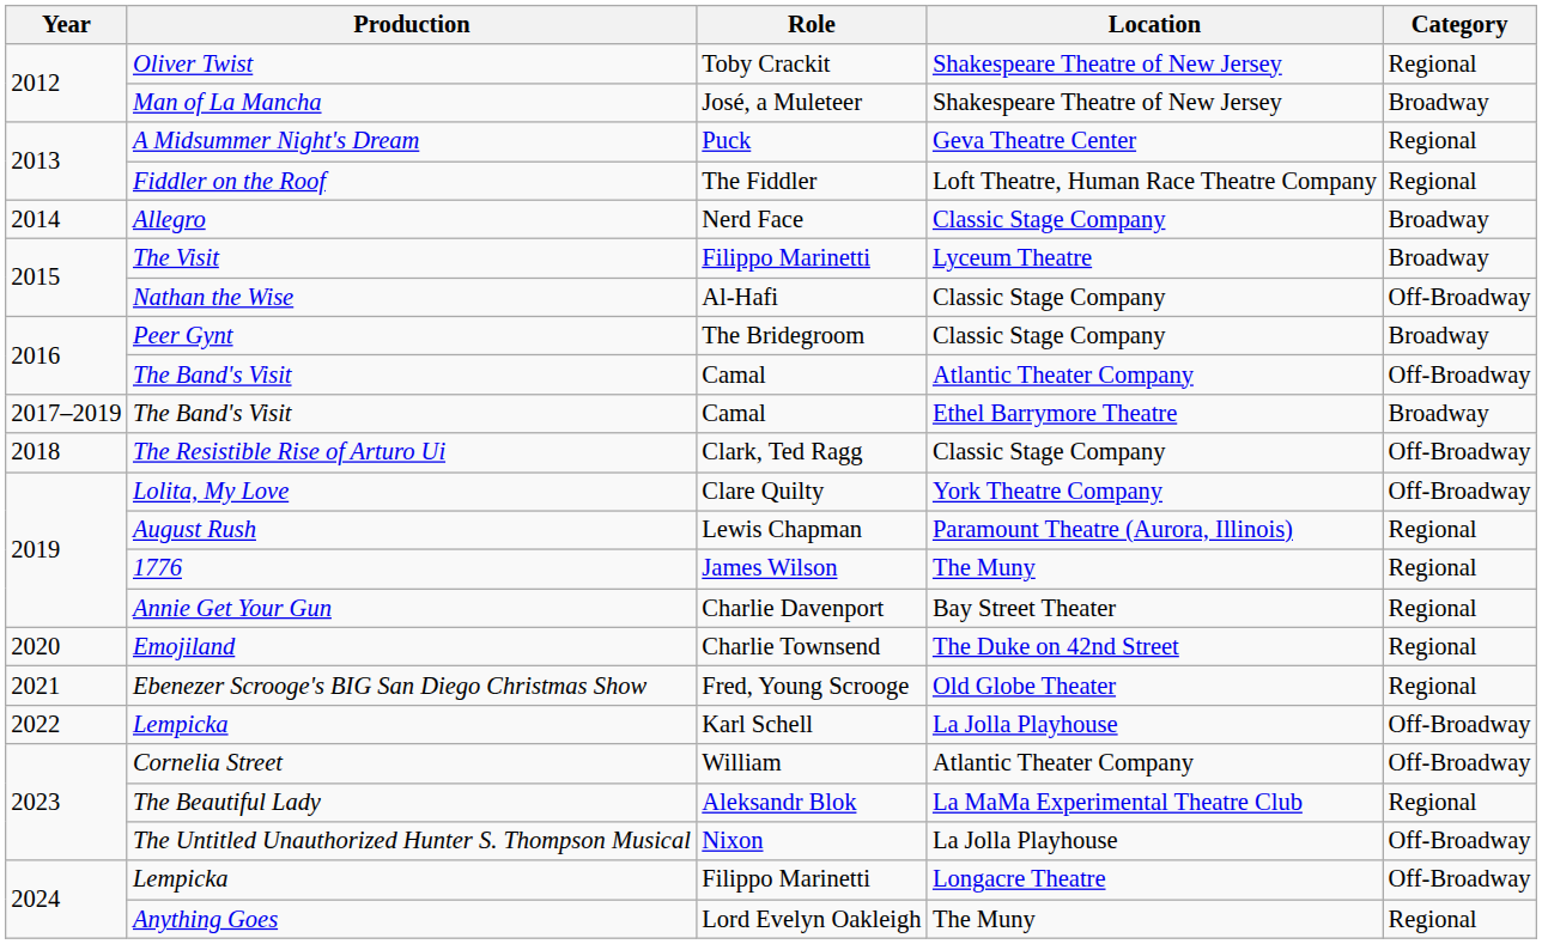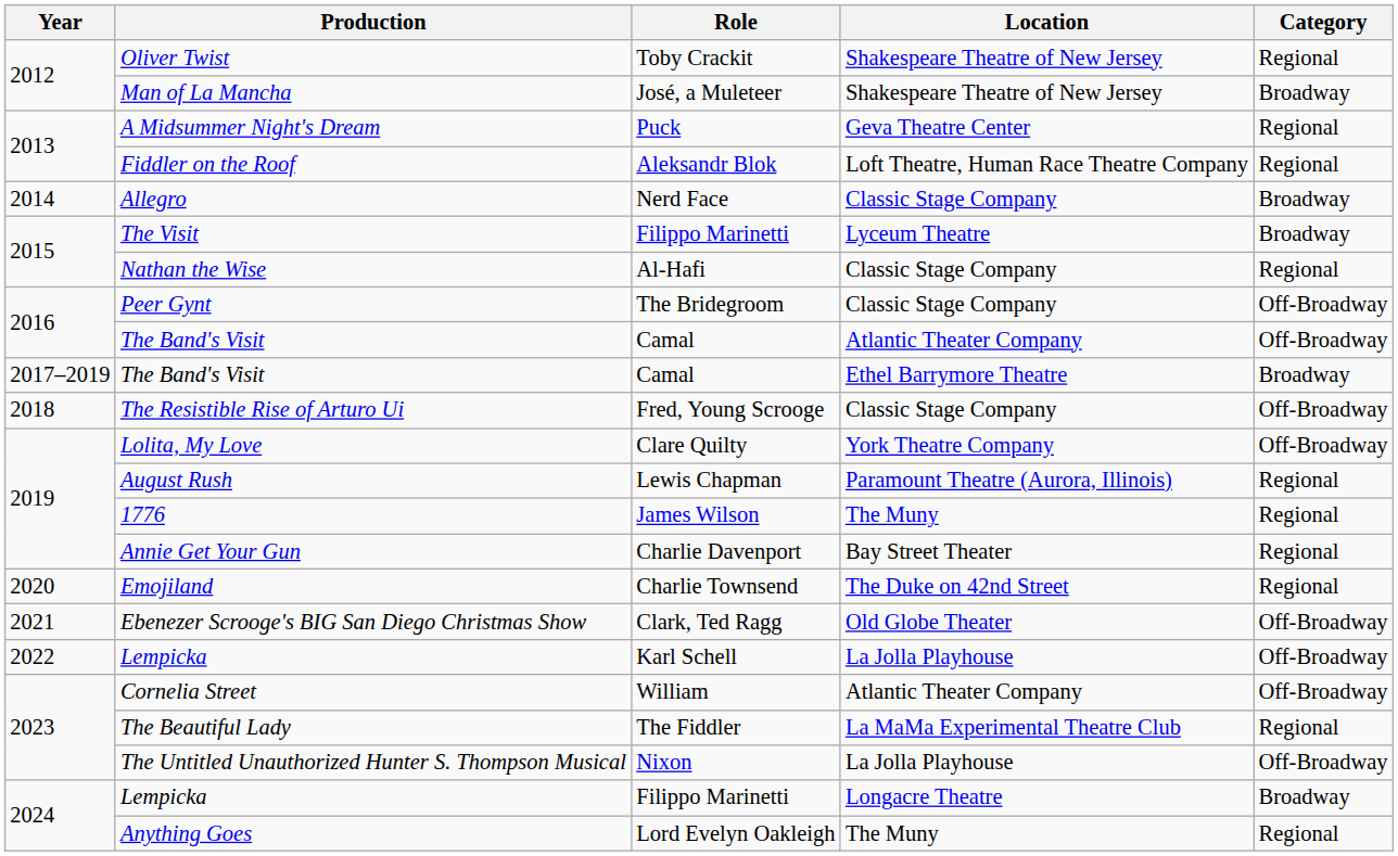 <table class="wikitable sortable">
 <tr>
 <th>Year</th>
 <th>Production</th>
 <th>Role</th>
 <th>Location</th>
 <th>Category</th>
 </tr>
 <tr>
 <td rowspan="2">2012</td>
 <td><em><a href='#'>Oliver Twist</a></em></td>
 <td>Toby Crackit</td>
 <td><a href='#'>Shakespeare Theatre of New Jersey</a></td>
 <td>Regional</td>
 </tr>
 <tr>
 <td><em><a href='#'>Man of La Mancha</a></em></td>
 <td>José, a Muleteer</td>
 <td>Shakespeare Theatre of New Jersey</td>
 <td>Broadway</td>
 </tr>
 <tr>
 <td rowspan="2">2013</td>
 <td><em><a href='#'>A Midsummer Night's Dream</a></em></td>
 <td><a href='#'>Puck</a></td>
 <td><a href='#'>Geva Theatre Center</a></td>
 <td>Regional</td>
 </tr>
 <tr>
 <td><em><a href='#'>Fiddler on the Roof</a></em></td>
-<td>The Fiddler</td>
+<td><a href='#'>Aleksandr Blok</a></td>
 <td>Loft Theatre, Human Race Theatre Company</td>
 <td>Regional</td>
 </tr>
 <tr>
 <td>2014</td>
 <td><em><a href='#'>Allegro</a></em></td>
 <td>Nerd Face</td>
 <td><a href='#'>Classic Stage Company</a></td>
 <td>Broadway</td>
 </tr>
 <tr>
 <td rowspan="2">2015</td>
 <td><em><a href='#'>The Visit</a></em></td>
 <td><a href='#'>Filippo Marinetti</a></td>
 <td><a href='#'>Lyceum Theatre</a></td>
 <td>Broadway</td>
 </tr>
 <tr>
 <td><em><a href='#'>Nathan the Wise</a></em></td>
 <td>Al-Hafi</td>
 <td>Classic Stage Company</td>
-<td>Off-Broadway</td>
+<td>Regional</td>
 </tr>
 <tr>
 <td rowspan="2">2016</td>
 <td><em><a href='#'>Peer Gynt</a></em></td>
 <td>The Bridegroom</td>
 <td>Classic Stage Company</td>
-<td>Broadway</td>
+<td>Off-Broadway</td>
 </tr>
 <tr>
 <td><em><a href='#'>The Band's Visit</a></em></td>
 <td>Camal</td>
 <td><a href='#'>Atlantic Theater Company</a></td>
 <td>Off-Broadway</td>
 </tr>
 <tr>
 <td>2017–2019</td>
 <td><em>The Band's Visit</em></td>
 <td>Camal</td>
 <td><a href='#'>Ethel Barrymore Theatre</a></td>
 <td>Broadway</td>
 </tr>
 <tr>
 <td>2018</td>
 <td><em><a href='#'>The Resistible Rise of Arturo Ui</a></em></td>
-<td>Clark, Ted Ragg</td>
+<td>Fred, Young Scrooge</td>
 <td>Classic Stage Company</td>
 <td>Off-Broadway</td>
 </tr>
 <tr>
 <td rowspan="4">2019</td>
 <td><em><a href='#'>Lolita, My Love</a></em></td>
 <td>Clare Quilty</td>
 <td><a href='#'>York Theatre Company</a></td>
 <td>Off-Broadway</td>
 </tr>
 <tr>
 <td><em><a href='#'>August Rush</a></em></td>
 <td>Lewis Chapman</td>
 <td><a href='#'>Paramount Theatre (Aurora, Illinois)</a></td>
 <td>Regional</td>
 </tr>
 <tr>
 <td><em><a href='#'>1776</a></em></td>
 <td><a href='#'>James Wilson</a></td>
 <td><a href='#'>The Muny</a></td>
 <td>Regional</td>
 </tr>
 <tr>
 <td><em><a href='#'>Annie Get Your Gun</a></em></td>
 <td>Charlie Davenport</td>
 <td>Bay Street Theater</td>
 <td>Regional</td>
 </tr>
 <tr>
 <td>2020</td>
 <td><em><a href='#'>Emojiland</a></em></td>
 <td>Charlie Townsend</td>
 <td><a href='#'>The Duke on 42nd Street</a></td>
 <td>Regional</td>
 </tr>
 <tr>
 <td>2021</td>
 <td><em>Ebenezer Scrooge's BIG San Diego Christmas Show</em></td>
-<td>Fred, Young Scrooge</td>
+<td>Clark, Ted Ragg</td>
 <td><a href='#'>Old Globe Theater</a></td>
-<td>Regional</td>
+<td>Off-Broadway</td>
 </tr>
 <tr>
 <td>2022</td>
 <td><em><a href='#'>Lempicka</a></em></td>
 <td>Karl Schell</td>
 <td><a href='#'>La Jolla Playhouse</a></td>
 <td>Off-Broadway</td>
 </tr>
 <tr>
 <td rowspan="3">2023</td>
 <td><em>Cornelia Street</em></td>
 <td>William</td>
 <td>Atlantic Theater Company</td>
 <td>Off-Broadway</td>
 </tr>
 <tr>
 <td><em>The Beautiful Lady</em></td>
-<td><a href='#'>Aleksandr Blok</a></td>
+<td>The Fiddler</td>
 <td><a href='#'>La MaMa Experimental Theatre Club</a></td>
 <td>Regional</td>
 </tr>
 <tr>
 <td><em>The Untitled Unauthorized Hunter S. Thompson Musical</em></td>
 <td><a href='#'>Nixon</a></td>
 <td>La Jolla Playhouse</td>
 <td>Off-Broadway</td>
 </tr>
 <tr>
 <td rowspan="2">2024</td>
 <td><em>Lempicka</em></td>
 <td>Filippo Marinetti</td>
 <td><a href='#'>Longacre Theatre</a></td>
-<td>Off-Broadway</td>
+<td>Broadway</td>
 </tr>
 <tr>
 <td><em><a href='#'>Anything Goes</a></em></td>
 <td>Lord Evelyn Oakleigh</td>
 <td>The Muny</td>
 <td>Regional</td>
 </tr>
 </table>
